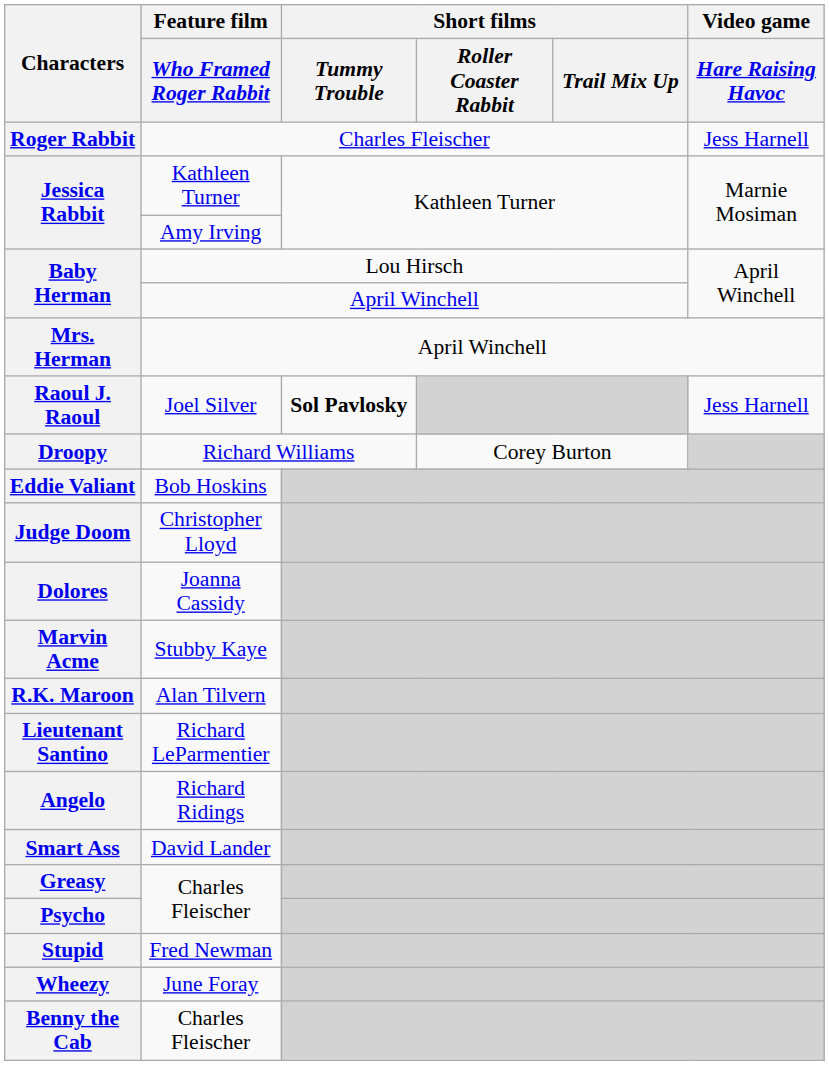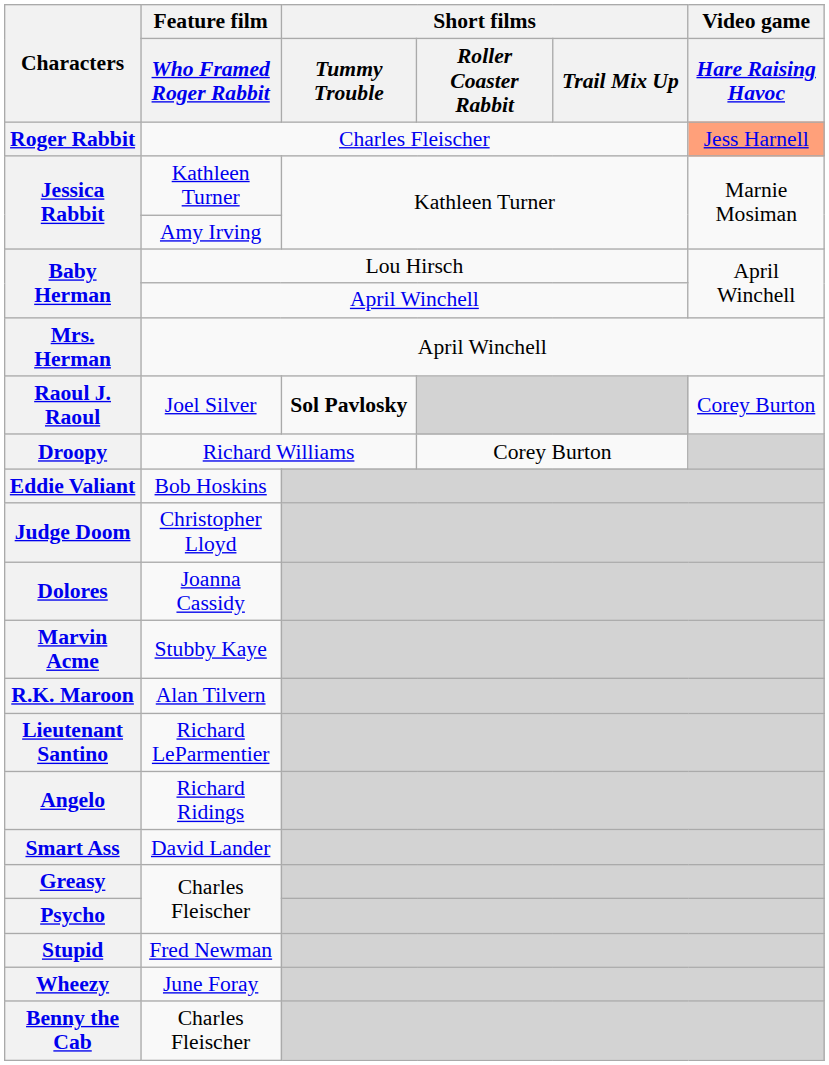 <table class="wikitable"  style="text-align:center;">
 <tr>
 <th rowspan="2" style="width:15%;">Characters</th>
 <th>Feature film</th>
 <th colspan="3">Short films</th>
 <th>Video game</th>
 </tr>
 <tr>
 <th style="width:15%;"><em><a href='#'>Who Framed Roger Rabbit</a></em></th>
 <th style="width:15%;"><em>Tummy Trouble</em></th>
 <th style="width:15%;"><em>Roller Coaster Rabbit</em></th>
 <th style="width:15%;"><em>Trail Mix Up</em></th>
 <th style="width:15%;"><em><a href='#'>Hare Raising Havoc</a></em></th>
 </tr>
 <tr>
 <th><a href='#'>Roger Rabbit</a></th>
 <td colspan="4"><a href='#'>Charles Fleischer</a></td>
-<td><a href='#'>Jess Harnell</a></td>
+<td style="background: lightsalmon;"><a href='#'>Jess Harnell</a></td>
 </tr>
 <tr>
 <th rowspan="2"><a href='#'>Jessica Rabbit</a></th>
 <td><a href='#'>Kathleen Turner</a></td>
 <td rowspan="2" colspan="3">Kathleen Turner</td>
 <td rowspan="2">Marnie Mosiman</td>
 </tr>
 <tr>
 <td><a href='#'>Amy Irving</a></td>
 </tr>
 <tr>
 <th rowspan="2"><a href='#'>Baby Herman</a></th>
 <td colspan="4">Lou Hirsch</td>
 <td rowspan="2">April Winchell</td>
 </tr>
 <tr>
 <td colspan="4"><a href='#'>April Winchell</a></td>
 </tr>
 <tr>
 <th><a href='#'>Mrs. Herman</a></th>
 <td colspan="5">April Winchell</td>
 </tr>
 <tr>
 <th><a href='#'>Raoul J. Raoul</a></th>
 <td><a href='#'>Joel Silver</a></td>
 <td><strong>Sol Pavlosky</strong></td>
 <td colspan="2" style=background-color:#D3D3D3></td>
-<td><a href='#'>Jess Harnell</a></td>
+<td><a href='#'>Corey Burton</a></td>
 </tr>
 <tr>
 <th><a href='#'>Droopy</a></th>
 <td colspan="2"><a href='#'>Richard Williams</a></td>
 <td colspan="2">Corey Burton</td>
 <td style=background-color:#D3D3D3></td>
 </tr>
 <tr>
 <th><a href='#'>Eddie Valiant</a></th>
 <td><a href='#'>Bob Hoskins</a></td>
 <td colspan="4" style=background-color:#D3D3D3></td>
 </tr>
 <tr>
 <th><a href='#'>Judge Doom</a></th>
 <td><a href='#'>Christopher Lloyd</a></td>
 <td colspan="4" style=background-color:#D3D3D3></td>
 </tr>
 <tr>
 <th><a href='#'>Dolores</a></th>
 <td><a href='#'>Joanna Cassidy</a></td>
 <td colspan="4" style=background-color:#D3D3D3></td>
 </tr>
 <tr>
 <th><a href='#'>Marvin Acme</a></th>
 <td><a href='#'>Stubby Kaye</a></td>
 <td colspan="4" style=background-color:#D3D3D3></td>
 </tr>
 <tr>
 <th><a href='#'>R.K. Maroon</a></th>
 <td><a href='#'>Alan Tilvern</a></td>
 <td colspan="4" style=background-color:#D3D3D3></td>
 </tr>
 <tr>
 <th><a href='#'>Lieutenant Santino</a></th>
 <td><a href='#'>Richard LeParmentier</a></td>
 <td colspan="4" style=background-color:#D3D3D3></td>
 </tr>
 <tr>
 <th><a href='#'>Angelo</a></th>
 <td><a href='#'>Richard Ridings</a></td>
 <td colspan="4" style=background-color:#D3D3D3></td>
 </tr>
 <tr>
 <th><a href='#'>Smart Ass</a></th>
 <td><a href='#'>David Lander</a></td>
 <td colspan="4" style=background-color:#D3D3D3></td>
 </tr>
 <tr>
 <th><a href='#'>Greasy</a></th>
 <td rowspan="2">Charles Fleischer</td>
 <td colspan="4" style=background-color:#D3D3D3></td>
 </tr>
 <tr>
 <th><a href='#'>Psycho</a></th>
 <td colspan="4" style=background-color:#D3D3D3></td>
 </tr>
 <tr>
 <th><a href='#'>Stupid</a></th>
 <td><a href='#'>Fred Newman</a></td>
 <td colspan="4" style=background-color:#D3D3D3></td>
 </tr>
 <tr>
 <th><a href='#'>Wheezy</a></th>
 <td><a href='#'>June Foray</a></td>
 <td colspan="4" style=background-color:#D3D3D3></td>
 </tr>
 <tr>
 <th><a href='#'>Benny the Cab</a></th>
 <td>Charles Fleischer</td>
 <td colspan="4" style=background-color:#D3D3D3></td>
 </tr>
 </table>
